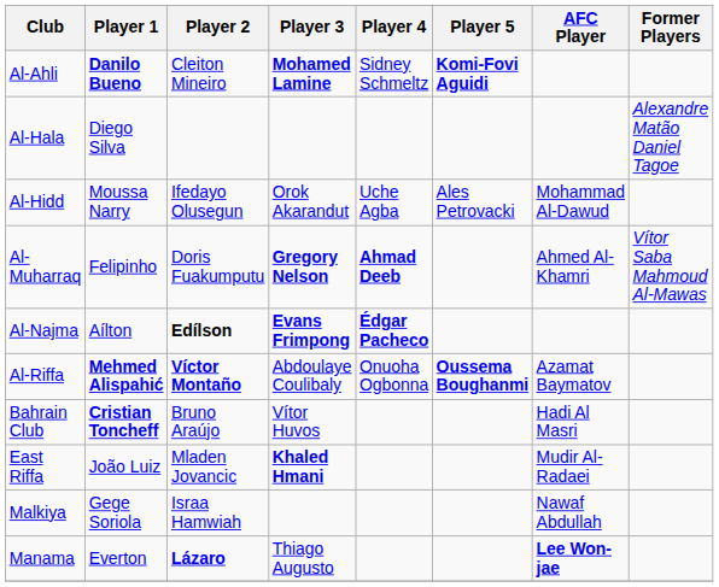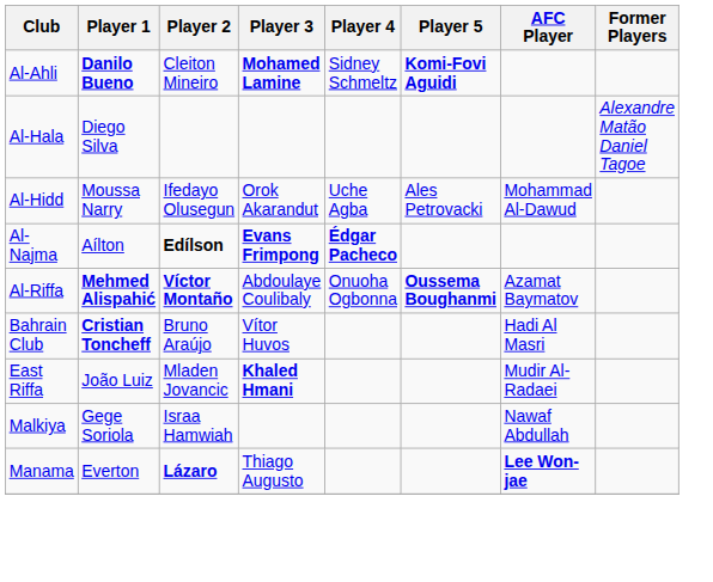 <table class="wikitable">
 <tr>
 <th width="170">Club</th>
 <th width="170">Player 1</th>
 <th width="170">Player 2</th>
 <th width="170">Player 3</th>
 <th width="170">Player 4</th>
 <th width="170">Player 5</th>
 <th width="170"><a href='#'>AFC</a> Player</th>
 <th width="170">Former Players</th>
 </tr>
 <tr>
 <td><a href='#'>Al-Ahli</a></td>
 <td> <strong><a href='#'>Danilo Bueno</a></strong></td>
 <td> <a href='#'>Cleiton Mineiro</a></td>
 <td> <strong><a href='#'>Mohamed Lamine</a></strong></td>
 <td> <a href='#'>Sidney Schmeltz</a></td>
 <td> <strong><a href='#'>Komi-Fovi Aguidi</a></strong></td>
 <td></td>
 <td></td>
 </tr>
 <tr>
 <td><a href='#'>Al-Hala</a></td>
 <td> <a href='#'>Diego Silva</a></td>
 <td></td>
 <td></td>
 <td></td>
 <td></td>
 <td></td>
 <td> <em><a href='#'>Alexandre Matão</a></em> <br>  <em><a href='#'>Daniel Tagoe</a></em></td>
 </tr>
 <tr>
 <td><a href='#'>Al-Hidd</a></td>
 <td> <a href='#'>Moussa Narry</a></td>
 <td> <a href='#'>Ifedayo Olusegun</a></td>
 <td> <a href='#'>Orok Akarandut</a></td>
 <td> <a href='#'>Uche Agba</a></td>
 <td> <a href='#'>Ales Petrovacki</a></td>
 <td> <a href='#'>Mohammad Al-Dawud</a></td>
 <td></td>
-</tr>
-<tr>
-<td><a href='#'>Al-Muharraq</a></td>
-<td> <a href='#'>Felipinho</a></td>
-<td> <a href='#'>Doris Fuakumputu</a></td>
-<td> <strong><a href='#'>Gregory Nelson</a></strong></td>
-<td> <strong><a href='#'>Ahmad Deeb</a></strong></td>
-<td></td>
-<td> <a href='#'>Ahmed Al-Khamri</a></td>
-<td> <em><a href='#'>Vítor Saba</a></em> <br>  <em><a href='#'>Mahmoud Al-Mawas</a></em></td>
 </tr>
 <tr>
 <td><a href='#'>Al-Najma</a></td>
 <td> <a href='#'>Aílton</a></td>
 <td> <strong>Edílson</strong></td>
 <td> <strong><a href='#'>Evans Frimpong</a></strong></td>
 <td> <strong><a href='#'>Édgar Pacheco</a></strong></td>
 <td></td>
 <td></td>
 <td></td>
 </tr>
 <tr>
 <td><a href='#'>Al-Riffa</a></td>
 <td> <strong><a href='#'>Mehmed Alispahić</a></strong></td>
 <td> <strong><a href='#'>Víctor Montaño</a></strong></td>
 <td> <a href='#'>Abdoulaye Coulibaly</a></td>
 <td> <a href='#'>Onuoha Ogbonna</a></td>
 <td> <strong><a href='#'>Oussema Boughanmi</a></strong></td>
 <td> <a href='#'>Azamat Baymatov</a></td>
 <td></td>
 </tr>
 <tr>
 <td><a href='#'>Bahrain Club</a></td>
 <td> <strong><a href='#'>Cristian Toncheff</a></strong></td>
 <td> <a href='#'>Bruno Araújo</a></td>
 <td> <a href='#'>Vítor Huvos</a></td>
 <td></td>
 <td></td>
 <td> <a href='#'>Hadi Al Masri</a></td>
 <td></td>
 </tr>
 <tr>
 <td><a href='#'>East Riffa</a></td>
 <td> <a href='#'>João Luiz</a></td>
 <td> <a href='#'>Mladen Jovancic</a></td>
 <td> <strong><a href='#'>Khaled Hmani</a></strong></td>
 <td></td>
 <td></td>
 <td> <a href='#'>Mudir Al-Radaei</a></td>
 <td></td>
 </tr>
 <tr>
 <td><a href='#'>Malkiya</a></td>
 <td> <a href='#'>Gege Soriola</a></td>
 <td> <a href='#'>Israa Hamwiah</a></td>
 <td></td>
 <td></td>
 <td></td>
 <td> <a href='#'>Nawaf Abdullah</a></td>
 <td></td>
 </tr>
 <tr>
 <td><a href='#'>Manama</a></td>
 <td> <a href='#'>Everton</a></td>
 <td> <strong><a href='#'>Lázaro</a></strong></td>
 <td> <a href='#'>Thiago Augusto</a></td>
 <td></td>
 <td></td>
 <td> <strong><a href='#'>Lee Won-jae</a></strong></td>
 <td></td>
 </tr>
 <tr>
 </tr>
 </table>
